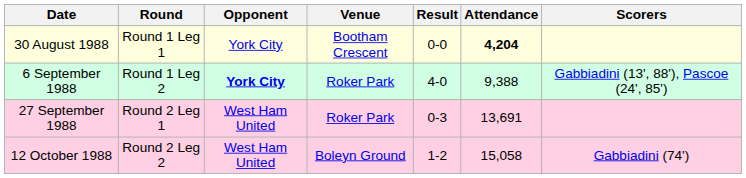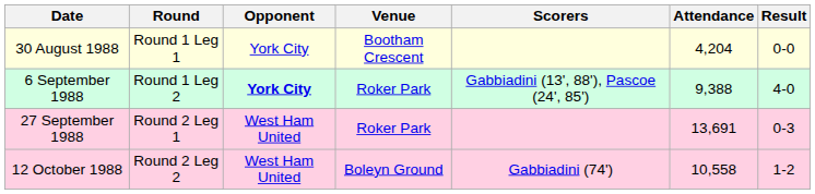 <table class="wikitable sortable" style="font-size:100%; text-align:center">
 <tr>
 <th>Date</th>
 <th>Round</th>
 <th>Opponent</th>
 <th>Venue</th>
+<th>Scorers</th>
+<th>Attendance</th>
 <th>Result</th>
-<th>Attendance</th>
-<th>Scorers</th>
 </tr>
 <tr style="background-color: #ffffdd;">
 <td>30 August 1988</td>
 <td>Round 1 Leg 1</td>
 <td><a href='#'>York City</a></td>
 <td><a href='#'>Bootham Crescent</a></td>
+<td></td>
+<td>4,204</td>
 <td>0-0</td>
-<td><strong>4,204</strong></td>
-<td></td>
 </tr>
 <tr style="background-color: #d0ffe3;">
 <td>6 September 1988</td>
 <td>Round 1 Leg 2</td>
 <td><strong><a href='#'>York City</a></strong></td>
 <td><a href='#'>Roker Park</a></td>
+<td><a href='#'>Gabbiadini</a> (13', 88'), <a href='#'>Pascoe</a> (24', 85')</td>
+<td>9,388</td>
 <td>4-0</td>
-<td>9,388</td>
-<td><a href='#'>Gabbiadini</a> (13', 88'), <a href='#'>Pascoe</a> (24', 85')</td>
 </tr>
 <tr style="background-color: #ffd0e3;">
 <td>27 September 1988</td>
 <td>Round 2 Leg 1</td>
 <td><a href='#'>West Ham United</a></td>
 <td><a href='#'>Roker Park</a></td>
+<td></td>
+<td>13,691</td>
 <td>0-3</td>
-<td>13,691</td>
-<td></td>
 </tr>
 <tr style="background-color: #ffd0e3;">
 <td>12 October 1988</td>
 <td>Round 2 Leg 2</td>
 <td><a href='#'>West Ham United</a></td>
 <td><a href='#'>Boleyn Ground</a></td>
+<td><a href='#'>Gabbiadini</a> (74')</td>
+<td>10,558</td>
 <td>1-2</td>
-<td>15,058</td>
-<td><a href='#'>Gabbiadini</a> (74')</td>
 </tr>
 </table>
